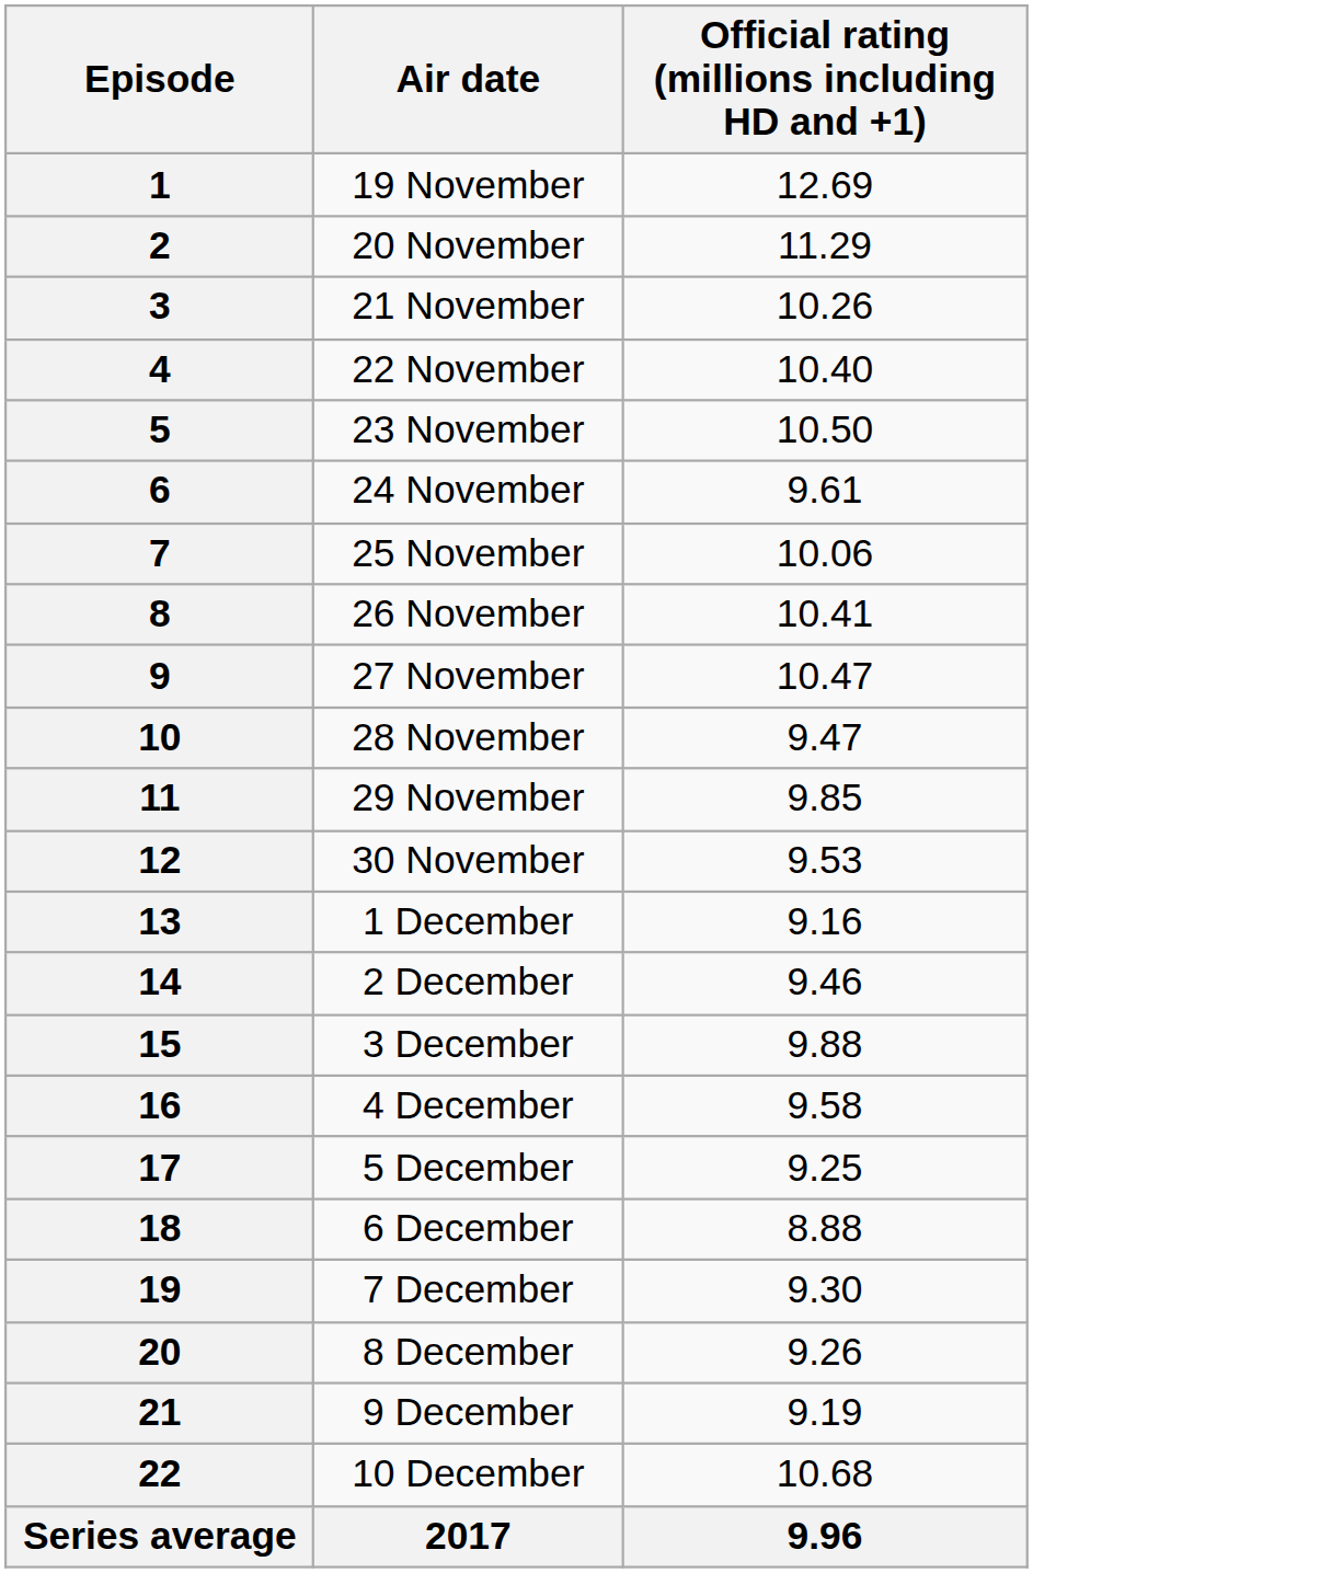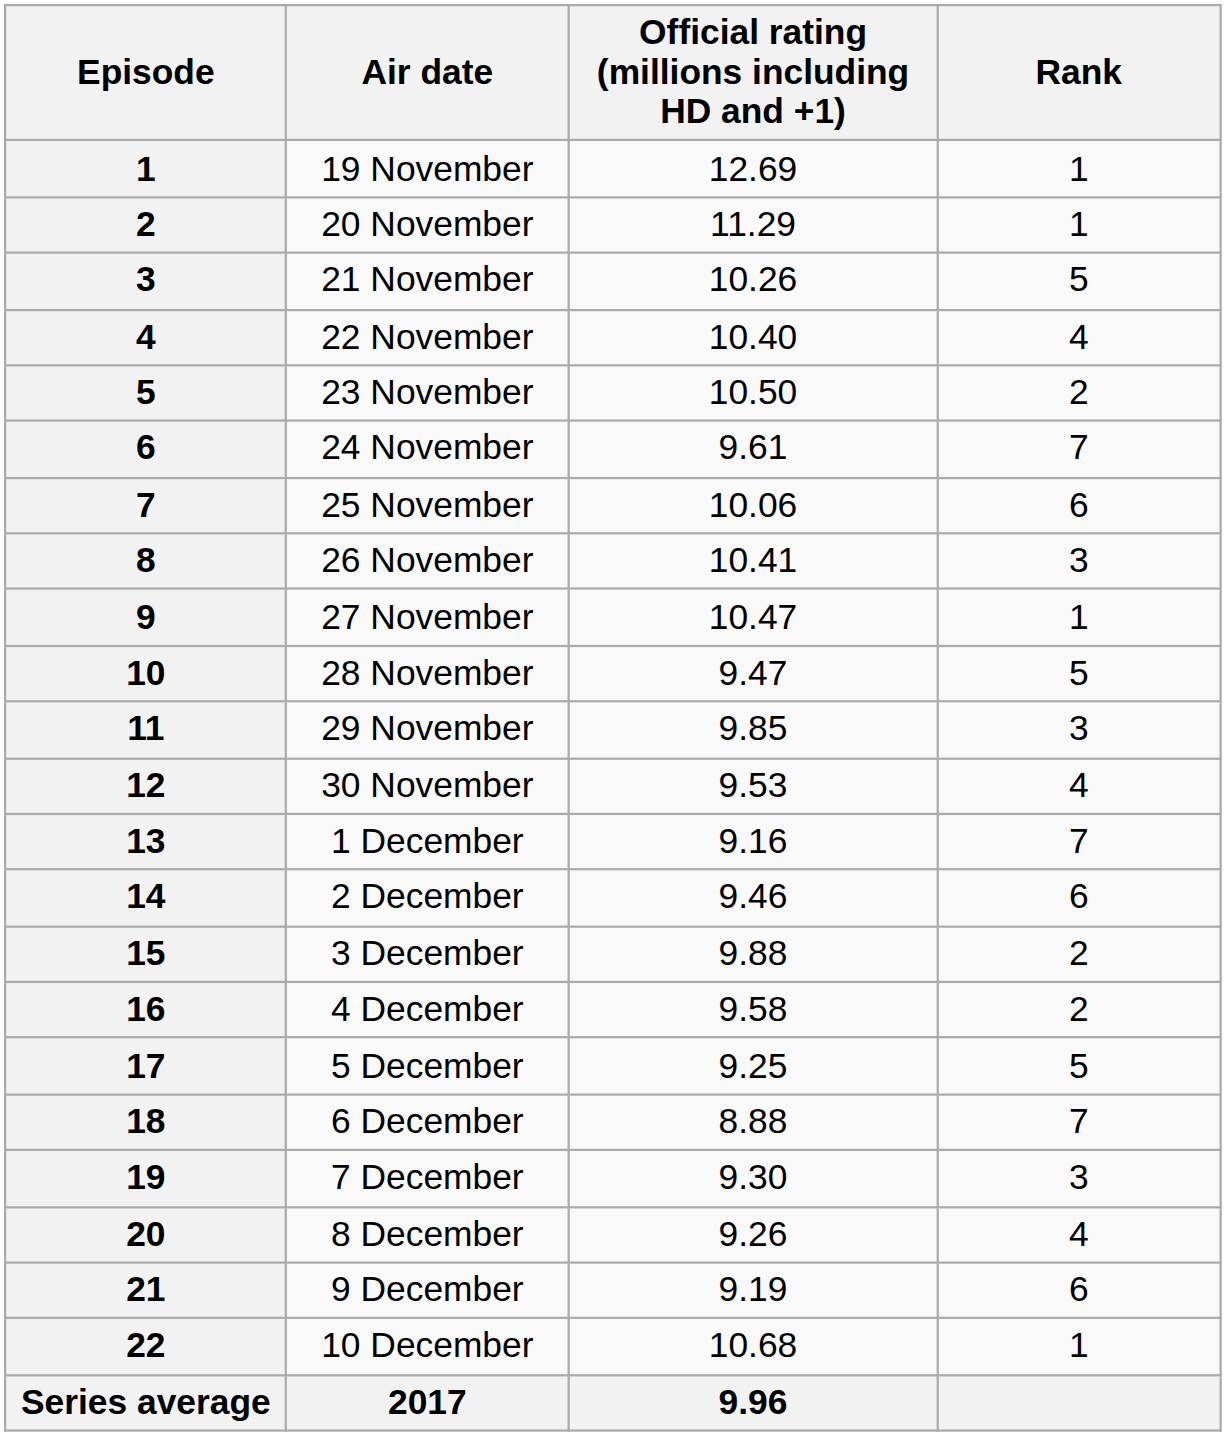 <table class="wikitable" style="text-align:center; margin: lem auto lem auto">
 <tr>
 <th scope="col" style="width:120px;">Episode</th>
 <th scope="col" style="width:120px;">Air date</th>
 <th scope="col" style="width:160px;">Official rating<br>(millions including HD and +1)</th>
+<th scope="col" style="width:120px;">Rank</th>
 </tr>
 <tr>
 <th>1</th>
 <td>19 November</td>
 <td>12.69</td>
+<td>1</td>
 </tr>
 <tr>
 <th>2</th>
 <td>20 November</td>
 <td>11.29</td>
+<td>1</td>
 </tr>
 <tr>
 <th>3</th>
 <td>21 November</td>
 <td>10.26</td>
+<td>5</td>
 </tr>
 <tr>
 <th>4</th>
 <td>22 November</td>
 <td>10.40</td>
+<td>4</td>
 </tr>
 <tr>
 <th>5</th>
 <td>23 November</td>
 <td>10.50</td>
+<td>2</td>
 </tr>
 <tr>
 <th>6</th>
 <td>24 November</td>
 <td>9.61</td>
+<td>7</td>
 </tr>
 <tr>
 <th>7</th>
 <td>25 November</td>
 <td>10.06</td>
+<td>6</td>
 </tr>
 <tr>
 <th>8</th>
 <td>26 November</td>
 <td>10.41</td>
+<td>3</td>
 </tr>
 <tr>
 <th>9</th>
 <td>27 November</td>
 <td>10.47</td>
+<td>1</td>
 </tr>
 <tr>
 <th>10</th>
 <td>28 November</td>
 <td>9.47</td>
+<td>5</td>
 </tr>
 <tr>
 <th>11</th>
 <td>29 November</td>
 <td>9.85</td>
+<td>3</td>
 </tr>
 <tr>
 <th>12</th>
 <td>30 November</td>
 <td>9.53</td>
+<td>4</td>
 </tr>
 <tr>
 <th>13</th>
 <td>1 December</td>
 <td>9.16</td>
+<td>7</td>
 </tr>
 <tr>
 <th>14</th>
 <td>2 December</td>
 <td>9.46</td>
+<td>6</td>
 </tr>
 <tr>
 <th>15</th>
 <td>3 December</td>
 <td>9.88</td>
+<td>2</td>
 </tr>
 <tr>
 <th>16</th>
 <td>4 December</td>
 <td>9.58</td>
+<td>2</td>
 </tr>
 <tr>
 <th>17</th>
 <td>5 December</td>
 <td>9.25</td>
+<td>5</td>
 </tr>
 <tr>
 <th>18</th>
 <td>6 December</td>
 <td>8.88</td>
+<td>7</td>
 </tr>
 <tr>
 <th>19</th>
 <td>7 December</td>
 <td>9.30</td>
+<td>3</td>
 </tr>
 <tr>
 <th>20</th>
 <td>8 December</td>
 <td>9.26</td>
+<td>4</td>
 </tr>
 <tr>
 <th>21</th>
 <td>9 December</td>
 <td>9.19</td>
+<td>6</td>
 </tr>
 <tr>
 <th>22</th>
 <td>10 December</td>
 <td>10.68</td>
+<td>1</td>
 </tr>
 <tr>
 <th><strong>Series average</strong></th>
 <th><strong>2017</strong></th>
 <th><strong>9.96</strong></th>
+<th></th>
 </tr>
 </table>
